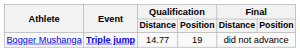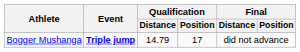 <table class=wikitable style="font-size:90%">
 <tr>
 <th rowspan="2">Athlete</th>
 <th rowspan="2">Event</th>
 <th colspan="2">Qualification</th>
 <th colspan="2">Final</th>
 </tr>
 <tr style="font-size:95%">
 <th>Distance</th>
 <th>Position</th>
 <th>Distance</th>
 <th>Position</th>
 </tr>
 <tr align=center>
 <td align=left><a href='#'>Bogger Mushanga</a></td>
 <td align=left><strong><a href='#'>Triple jump</a></strong></td>
-<td>14.77</td>
-<td>19</td>
+<td>14.79</td>
+<td>17</td>
 <td colspan=2>did not advance</td>
 </tr>
 </table>
